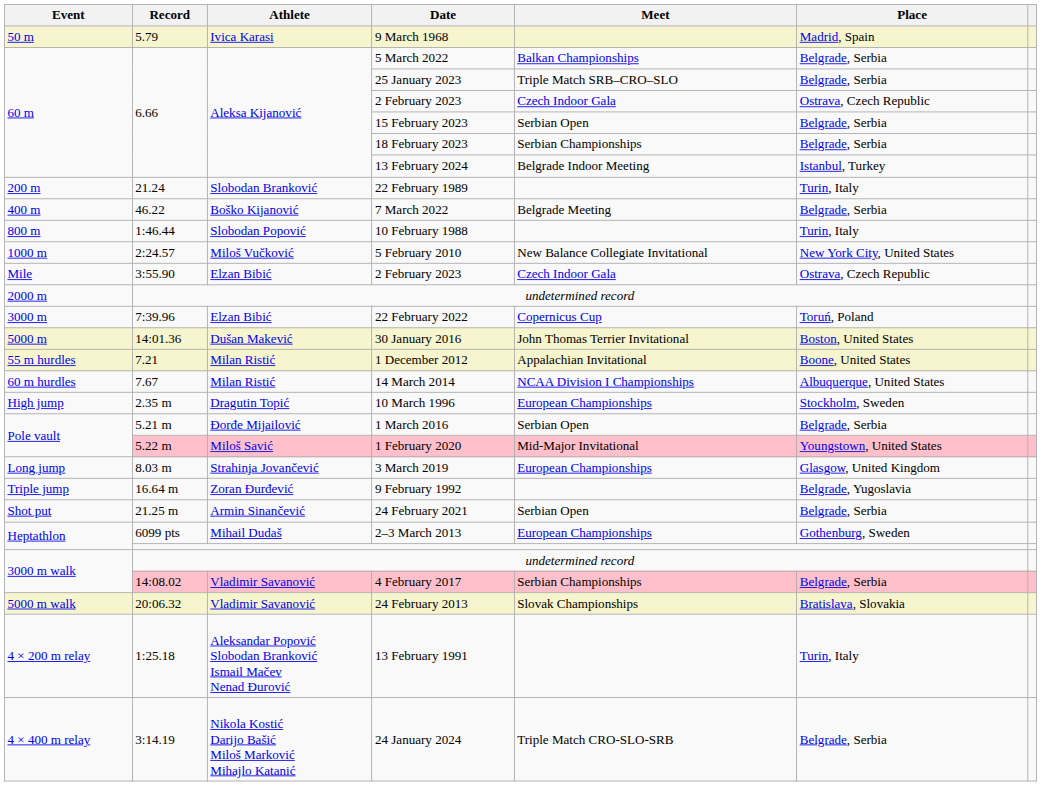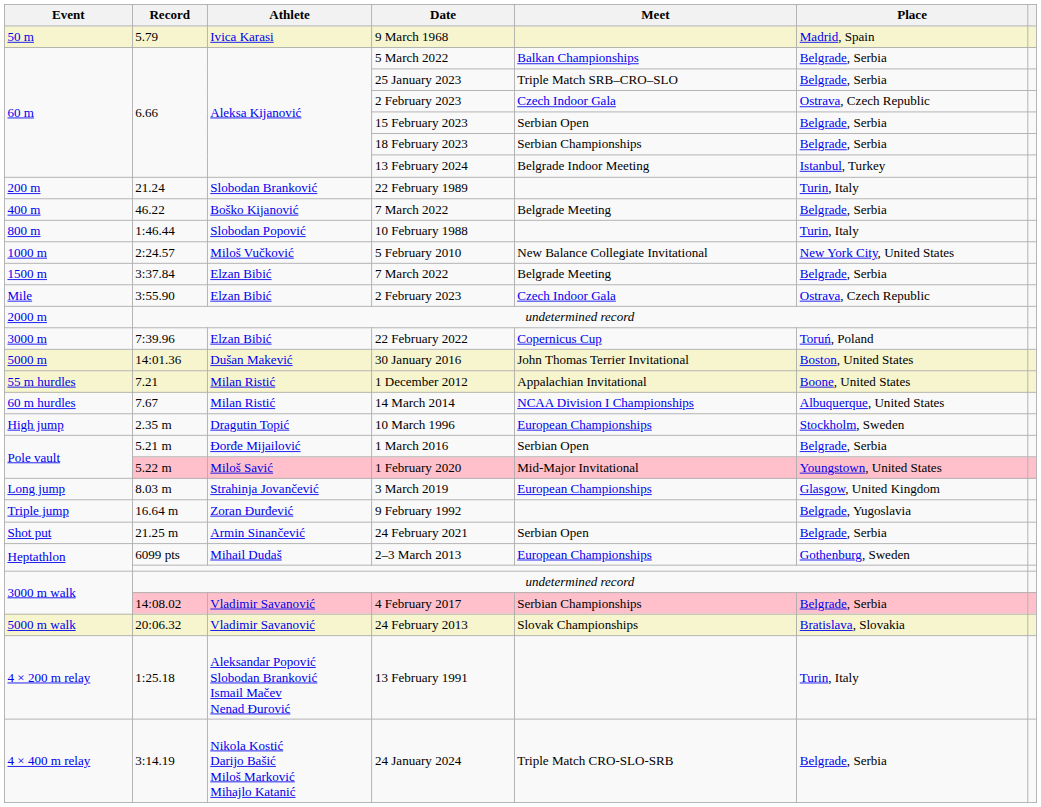 <table class="wikitable" style="font-size:95%; width: 95%;">
 <tr>
 <th>Event</th>
 <th>Record</th>
 <th>Athlete</th>
 <th>Date</th>
 <th>Meet</th>
 <th>Place</th>
 <th></th>
 </tr>
 <tr style="background:#f6F5CE;">
 <td><a href='#'>50 m</a></td>
 <td>5.79</td>
 <td><a href='#'>Ivica Karasi</a></td>
 <td>9 March 1968</td>
 <td></td>
 <td><a href='#'>Madrid</a>, Spain</td>
 <td></td>
 </tr>
 <tr>
 <td rowspan=6><a href='#'>60 m</a></td>
 <td rowspan=6>6.66</td>
 <td rowspan=6><a href='#'>Aleksa Kijanović</a></td>
 <td>5 March 2022</td>
 <td><a href='#'>Balkan Championships</a></td>
 <td><a href='#'>Belgrade</a>, Serbia</td>
 <td></td>
 </tr>
 <tr>
 <td>25 January 2023</td>
 <td>Triple Match SRB–CRO–SLO</td>
 <td><a href='#'>Belgrade</a>, Serbia</td>
 <td></td>
 </tr>
 <tr>
 <td>2 February 2023</td>
 <td><a href='#'>Czech Indoor Gala</a></td>
 <td><a href='#'>Ostrava</a>, Czech Republic</td>
 <td></td>
 </tr>
 <tr>
 <td>15 February 2023</td>
 <td>Serbian Open</td>
 <td><a href='#'>Belgrade</a>, Serbia</td>
 <td></td>
 </tr>
 <tr>
 <td>18 February 2023</td>
 <td>Serbian Championships</td>
 <td><a href='#'>Belgrade</a>, Serbia</td>
 <td></td>
 </tr>
 <tr>
 <td>13 February 2024</td>
 <td>Belgrade Indoor Meeting</td>
 <td><a href='#'>Istanbul</a>, Turkey</td>
 <td></td>
 </tr>
 <tr>
 <td><a href='#'>200 m</a></td>
 <td>21.24</td>
 <td><a href='#'>Slobodan Branković</a></td>
 <td>22 February 1989</td>
 <td></td>
 <td><a href='#'>Turin</a>, Italy</td>
 <td></td>
 </tr>
 <tr>
 <td><a href='#'>400 m</a></td>
 <td>46.22</td>
 <td><a href='#'>Boško Kijanović</a></td>
 <td>7 March 2022</td>
 <td>Belgrade Meeting</td>
 <td><a href='#'>Belgrade</a>, Serbia</td>
 <td></td>
 </tr>
 <tr>
 <td><a href='#'>800 m</a></td>
 <td>1:46.44</td>
 <td><a href='#'>Slobodan Popović</a></td>
 <td>10 February 1988</td>
 <td></td>
 <td><a href='#'>Turin</a>, Italy</td>
 <td></td>
 </tr>
 <tr>
 <td><a href='#'>1000 m</a></td>
 <td>2:24.57</td>
 <td><a href='#'>Miloš Vučković</a></td>
 <td>5 February 2010</td>
 <td>New Balance Collegiate Invitational</td>
 <td><a href='#'>New York City</a>, United States</td>
+<td></td>
+</tr>
+<tr>
+<td><a href='#'>1500 m</a></td>
+<td>3:37.84</td>
+<td><a href='#'>Elzan Bibić</a></td>
+<td>7 March 2022</td>
+<td>Belgrade Meeting</td>
+<td><a href='#'>Belgrade</a>, Serbia</td>
 <td></td>
 </tr>
 <tr>
 <td><a href='#'>Mile</a></td>
 <td>3:55.90</td>
 <td><a href='#'>Elzan Bibić</a></td>
 <td>2 February 2023</td>
 <td><a href='#'>Czech Indoor Gala</a></td>
 <td><a href='#'>Ostrava</a>, Czech Republic</td>
 <td></td>
 </tr>
 <tr>
 <td><a href='#'>2000 m</a></td>
 <td align="center" colspan=5><em>undetermined record</em></td>
 </tr>
 <tr>
 <td><a href='#'>3000 m</a></td>
 <td>7:39.96</td>
 <td><a href='#'>Elzan Bibić</a></td>
 <td>22 February 2022</td>
 <td><a href='#'>Copernicus Cup</a></td>
 <td><a href='#'>Toruń</a>, Poland</td>
 <td></td>
 </tr>
 <tr style="background:#f6F5CE;">
 <td><a href='#'>5000 m</a></td>
 <td>14:01.36</td>
 <td><a href='#'>Dušan Makević</a></td>
 <td>30 January 2016</td>
 <td>John Thomas Terrier Invitational</td>
 <td><a href='#'>Boston</a>, United States</td>
 <td></td>
 </tr>
 <tr style="background:#f6F5CE;">
 <td><a href='#'>55 m hurdles</a></td>
 <td>7.21</td>
 <td><a href='#'>Milan Ristić</a></td>
 <td>1 December 2012</td>
 <td>Appalachian Invitational</td>
 <td><a href='#'>Boone</a>, United States</td>
 <td></td>
 </tr>
 <tr>
 <td><a href='#'>60 m hurdles</a></td>
 <td>7.67 </td>
 <td><a href='#'>Milan Ristić</a></td>
 <td>14 March 2014</td>
 <td><a href='#'>NCAA Division I Championships</a></td>
 <td><a href='#'>Albuquerque</a>, United States</td>
 <td></td>
 </tr>
 <tr>
 <td><a href='#'>High jump</a></td>
 <td>2.35 m</td>
 <td><a href='#'>Dragutin Topić</a></td>
 <td>10 March 1996</td>
 <td><a href='#'>European Championships</a></td>
 <td><a href='#'>Stockholm</a>, Sweden</td>
 <td></td>
 </tr>
 <tr>
 <td rowspan=2><a href='#'>Pole vault</a></td>
 <td>5.21 m</td>
 <td><a href='#'>Đorđe Mijailović</a></td>
 <td>1 March 2016</td>
 <td>Serbian Open</td>
 <td><a href='#'>Belgrade</a>, Serbia</td>
 <td></td>
 </tr>
 <tr style="background:pink">
 <td>5.22 m </td>
 <td><a href='#'>Miloš Savić</a></td>
 <td>1 February 2020</td>
 <td>Mid-Major Invitational</td>
 <td><a href='#'>Youngstown</a>, United States</td>
 <td></td>
 </tr>
 <tr>
 <td><a href='#'>Long jump</a></td>
 <td>8.03 m</td>
 <td><a href='#'>Strahinja Jovančević</a></td>
 <td>3 March 2019</td>
 <td><a href='#'>European Championships</a></td>
 <td><a href='#'>Glasgow</a>, United Kingdom</td>
 <td></td>
 </tr>
 <tr>
 <td><a href='#'>Triple jump</a></td>
 <td>16.64 m</td>
 <td><a href='#'>Zoran Đurđević</a></td>
 <td>9 February 1992</td>
 <td></td>
 <td><a href='#'>Belgrade</a>, Yugoslavia</td>
 <td></td>
 </tr>
 <tr>
 <td><a href='#'>Shot put</a></td>
 <td>21.25 m</td>
 <td><a href='#'>Armin Sinančević</a></td>
 <td>24 February 2021</td>
 <td>Serbian Open</td>
 <td><a href='#'>Belgrade</a>, Serbia</td>
 <td></td>
 </tr>
 <tr>
 <td rowspan=2><a href='#'>Heptathlon</a></td>
 <td>6099 pts</td>
 <td><a href='#'>Mihail Dudaš</a></td>
 <td>2–3 March 2013</td>
 <td><a href='#'>European Championships</a></td>
 <td><a href='#'>Gothenburg</a>, Sweden</td>
 <td></td>
 </tr>
 <tr>
 <td colspan=5></td>
 <td></td>
 </tr>
 <tr>
 <td rowspan=2><a href='#'>3000 m walk</a></td>
 <td align="center" colspan=5><em>undetermined record</em></td>
 </tr>
 <tr style="background:pink">
 <td>14:08.02 </td>
 <td><a href='#'>Vladimir Savanović</a></td>
 <td>4 February 2017</td>
 <td>Serbian Championships</td>
 <td><a href='#'>Belgrade</a>, Serbia</td>
 <td></td>
 </tr>
 <tr style="background:#f6F5CE;">
 <td><a href='#'>5000 m walk</a></td>
 <td>20:06.32</td>
 <td><a href='#'>Vladimir Savanović</a></td>
 <td>24 February 2013</td>
 <td>Slovak Championships</td>
 <td><a href='#'>Bratislava</a>, Slovakia</td>
 <td></td>
 </tr>
 <tr>
 <td><a href='#'>4 × 200 m relay</a></td>
 <td>1:25.18</td>
 <td><br><a href='#'>Aleksandar Popović</a><br><a href='#'>Slobodan Branković</a><br><a href='#'>Ismail Mačev</a><br><a href='#'>Nenad Đurović</a></td>
 <td>13 February 1991</td>
 <td></td>
 <td><a href='#'>Turin</a>, Italy</td>
 <td></td>
 </tr>
 <tr>
 <td><a href='#'>4 × 400 m relay</a></td>
 <td>3:14.19</td>
 <td><br><a href='#'>Nikola Kostić</a><br><a href='#'>Darijo Bašić</a><br><a href='#'>Miloš Marković</a><br><a href='#'>Mihajlo Katanić</a></td>
 <td>24 January 2024</td>
 <td>Triple Match CRO-SLO-SRB</td>
 <td><a href='#'>Belgrade</a>, Serbia</td>
 <td></td>
 </tr>
 </table>
